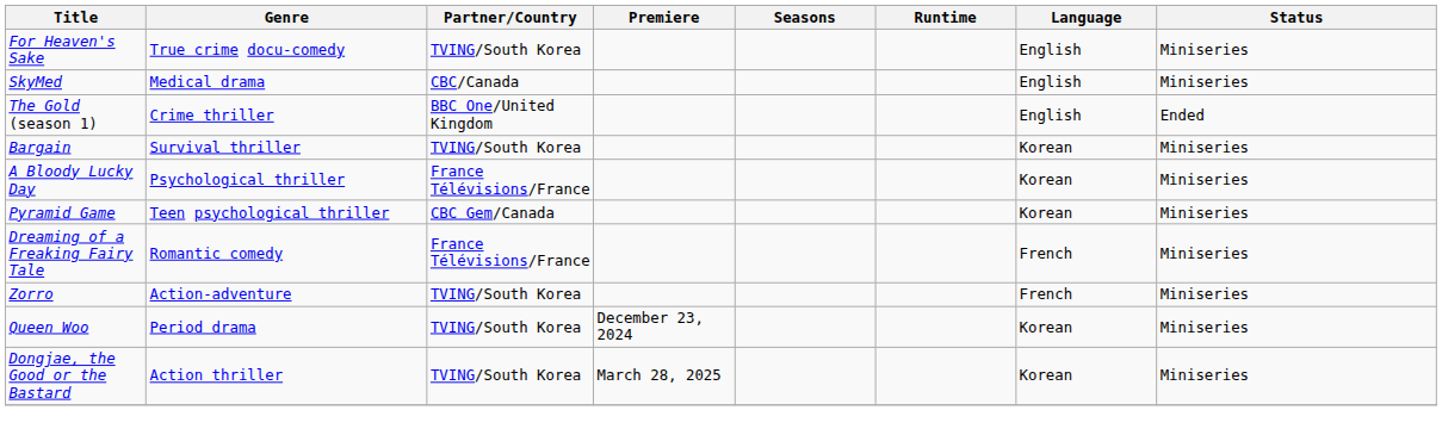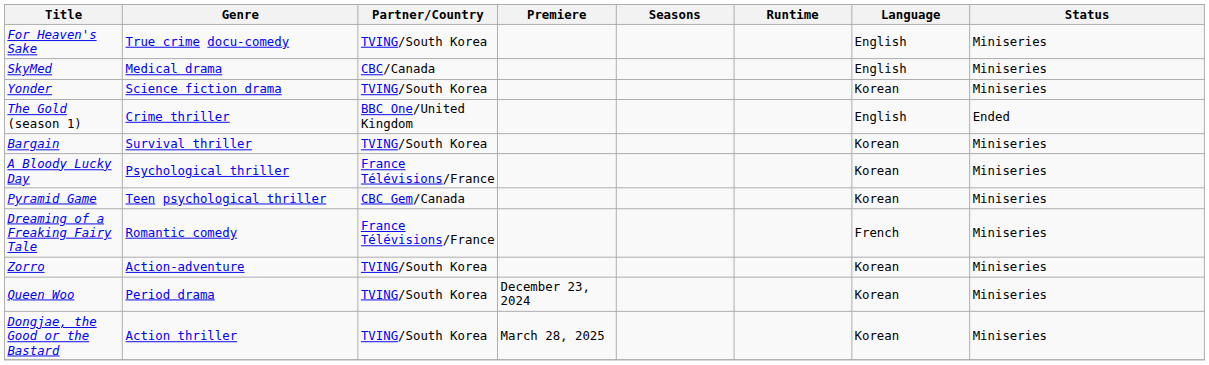 <table class="wikitable sortable" style="width:100%;">
 <tr>
 <th style="width:10%;">Title</th>
 <th style="width:20%;">Genre</th>
 <th style="width:10%;">Partner/Country</th>
 <th style="width:10%;">Premiere</th>
 <th style="width:10%;">Seasons</th>
 <th style="width:10%;">Runtime</th>
 <th style="width:10%;">Language</th>
 <th style="width:20%;">Status</th>
 </tr>
 <tr>
 <td><em><a href='#'>For Heaven's Sake</a></em></td>
 <td><a href='#'>True crime</a> <a href='#'>docu-comedy</a></td>
 <td><a href='#'>TVING</a>/South Korea</td>
 <td></td>
 <td></td>
 <td></td>
 <td>English</td>
 <td>Miniseries</td>
 </tr>
 <tr>
 <td><em><a href='#'>SkyMed</a></em></td>
 <td><a href='#'>Medical drama</a></td>
 <td><a href='#'>CBC</a>/Canada</td>
 <td></td>
 <td></td>
 <td></td>
 <td>English</td>
+<td>Miniseries</td>
+</tr>
+<tr>
+<td><em><a href='#'>Yonder</a></em></td>
+<td><a href='#'>Science fiction drama</a></td>
+<td><a href='#'>TVING</a>/South Korea</td>
+<td></td>
+<td></td>
+<td></td>
+<td>Korean</td>
 <td>Miniseries</td>
 </tr>
 <tr>
 <td><em><a href='#'>The Gold</a></em> (season 1)</td>
 <td><a href='#'>Crime thriller</a></td>
 <td><a href='#'>BBC One</a>/United Kingdom</td>
 <td></td>
 <td></td>
 <td></td>
 <td>English</td>
 <td>Ended</td>
 </tr>
 <tr>
 <td><em><a href='#'>Bargain</a></em></td>
 <td><a href='#'>Survival thriller</a></td>
 <td><a href='#'>TVING</a>/South Korea</td>
 <td></td>
 <td></td>
 <td></td>
 <td>Korean</td>
 <td>Miniseries</td>
 </tr>
 <tr>
 <td><em><a href='#'>A Bloody Lucky Day</a></em></td>
 <td><a href='#'>Psychological thriller</a></td>
 <td><a href='#'>France Télévisions</a>/France</td>
 <td></td>
 <td></td>
 <td></td>
 <td>Korean</td>
 <td>Miniseries</td>
 </tr>
 <tr>
 <td><em><a href='#'>Pyramid Game</a></em></td>
 <td><a href='#'>Teen</a> <a href='#'>psychological thriller</a></td>
 <td><a href='#'>CBC Gem</a>/Canada</td>
 <td></td>
 <td></td>
 <td></td>
 <td>Korean</td>
 <td>Miniseries</td>
 </tr>
 <tr>
 <td><em><a href='#'>Dreaming of a Freaking Fairy Tale</a></em></td>
 <td><a href='#'>Romantic comedy</a></td>
 <td><a href='#'>France Télévisions</a>/France</td>
 <td></td>
 <td></td>
 <td></td>
 <td>French</td>
 <td>Miniseries</td>
 </tr>
 <tr>
 <td><em><a href='#'>Zorro</a></em></td>
 <td><a href='#'>Action-adventure</a></td>
 <td><a href='#'>TVING</a>/South Korea</td>
 <td></td>
 <td></td>
 <td></td>
-<td>French</td>
+<td>Korean</td>
 <td>Miniseries</td>
 </tr>
 <tr>
 <td><em><a href='#'>Queen Woo</a></em></td>
 <td><a href='#'>Period drama</a></td>
 <td><a href='#'>TVING</a>/South Korea</td>
 <td>December 23, 2024</td>
 <td></td>
 <td></td>
 <td>Korean</td>
 <td>Miniseries</td>
 </tr>
 <tr>
 <td><em><a href='#'>Dongjae, the Good or the Bastard</a></em></td>
 <td><a href='#'>Action thriller</a></td>
 <td><a href='#'>TVING</a>/South Korea</td>
 <td>March 28, 2025</td>
 <td></td>
 <td></td>
 <td>Korean</td>
 <td>Miniseries</td>
 </tr>
 <tr>
 </tr>
 </table>
